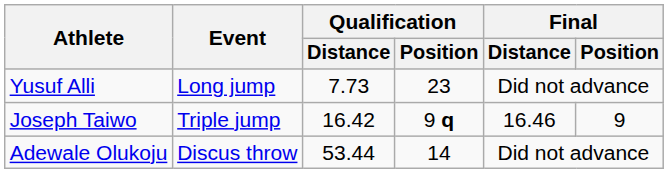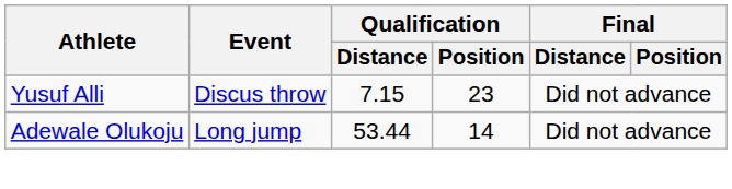 <table class=wikitable style="font-size:90%; text-align:center">
 <tr>
 <th rowspan=2>Athlete</th>
 <th rowspan=2>Event</th>
 <th colspan=2>Qualification</th>
 <th colspan=2>Final</th>
 </tr>
 <tr style=font-size:95%>
 <th>Distance</th>
 <th>Position</th>
 <th>Distance</th>
 <th>Position</th>
 </tr>
 <tr align=center>
 <td align=left><a href='#'>Yusuf Alli</a></td>
-<td align=left><a href='#'>Long jump</a></td>
-<td>7.73</td>
+<td align=left><a href='#'>Discus throw</a></td>
+<td>7.15</td>
 <td>23</td>
 <td colspan=2>Did not advance</td>
 </tr>
 <tr align=center>
-<td align=left><a href='#'>Joseph Taiwo</a></td>
-<td align=left><a href='#'>Triple jump</a></td>
-<td>16.42</td>
-<td>9 <strong>q</strong></td>
-<td>16.46</td>
-<td>9</td>
-</tr>
-<tr align=center>
 <td align=left><a href='#'>Adewale Olukoju</a></td>
-<td align=left><a href='#'>Discus throw</a></td>
+<td align=left><a href='#'>Long jump</a></td>
 <td>53.44</td>
 <td>14</td>
 <td colspan=2>Did not advance</td>
 </tr>
 </table>
